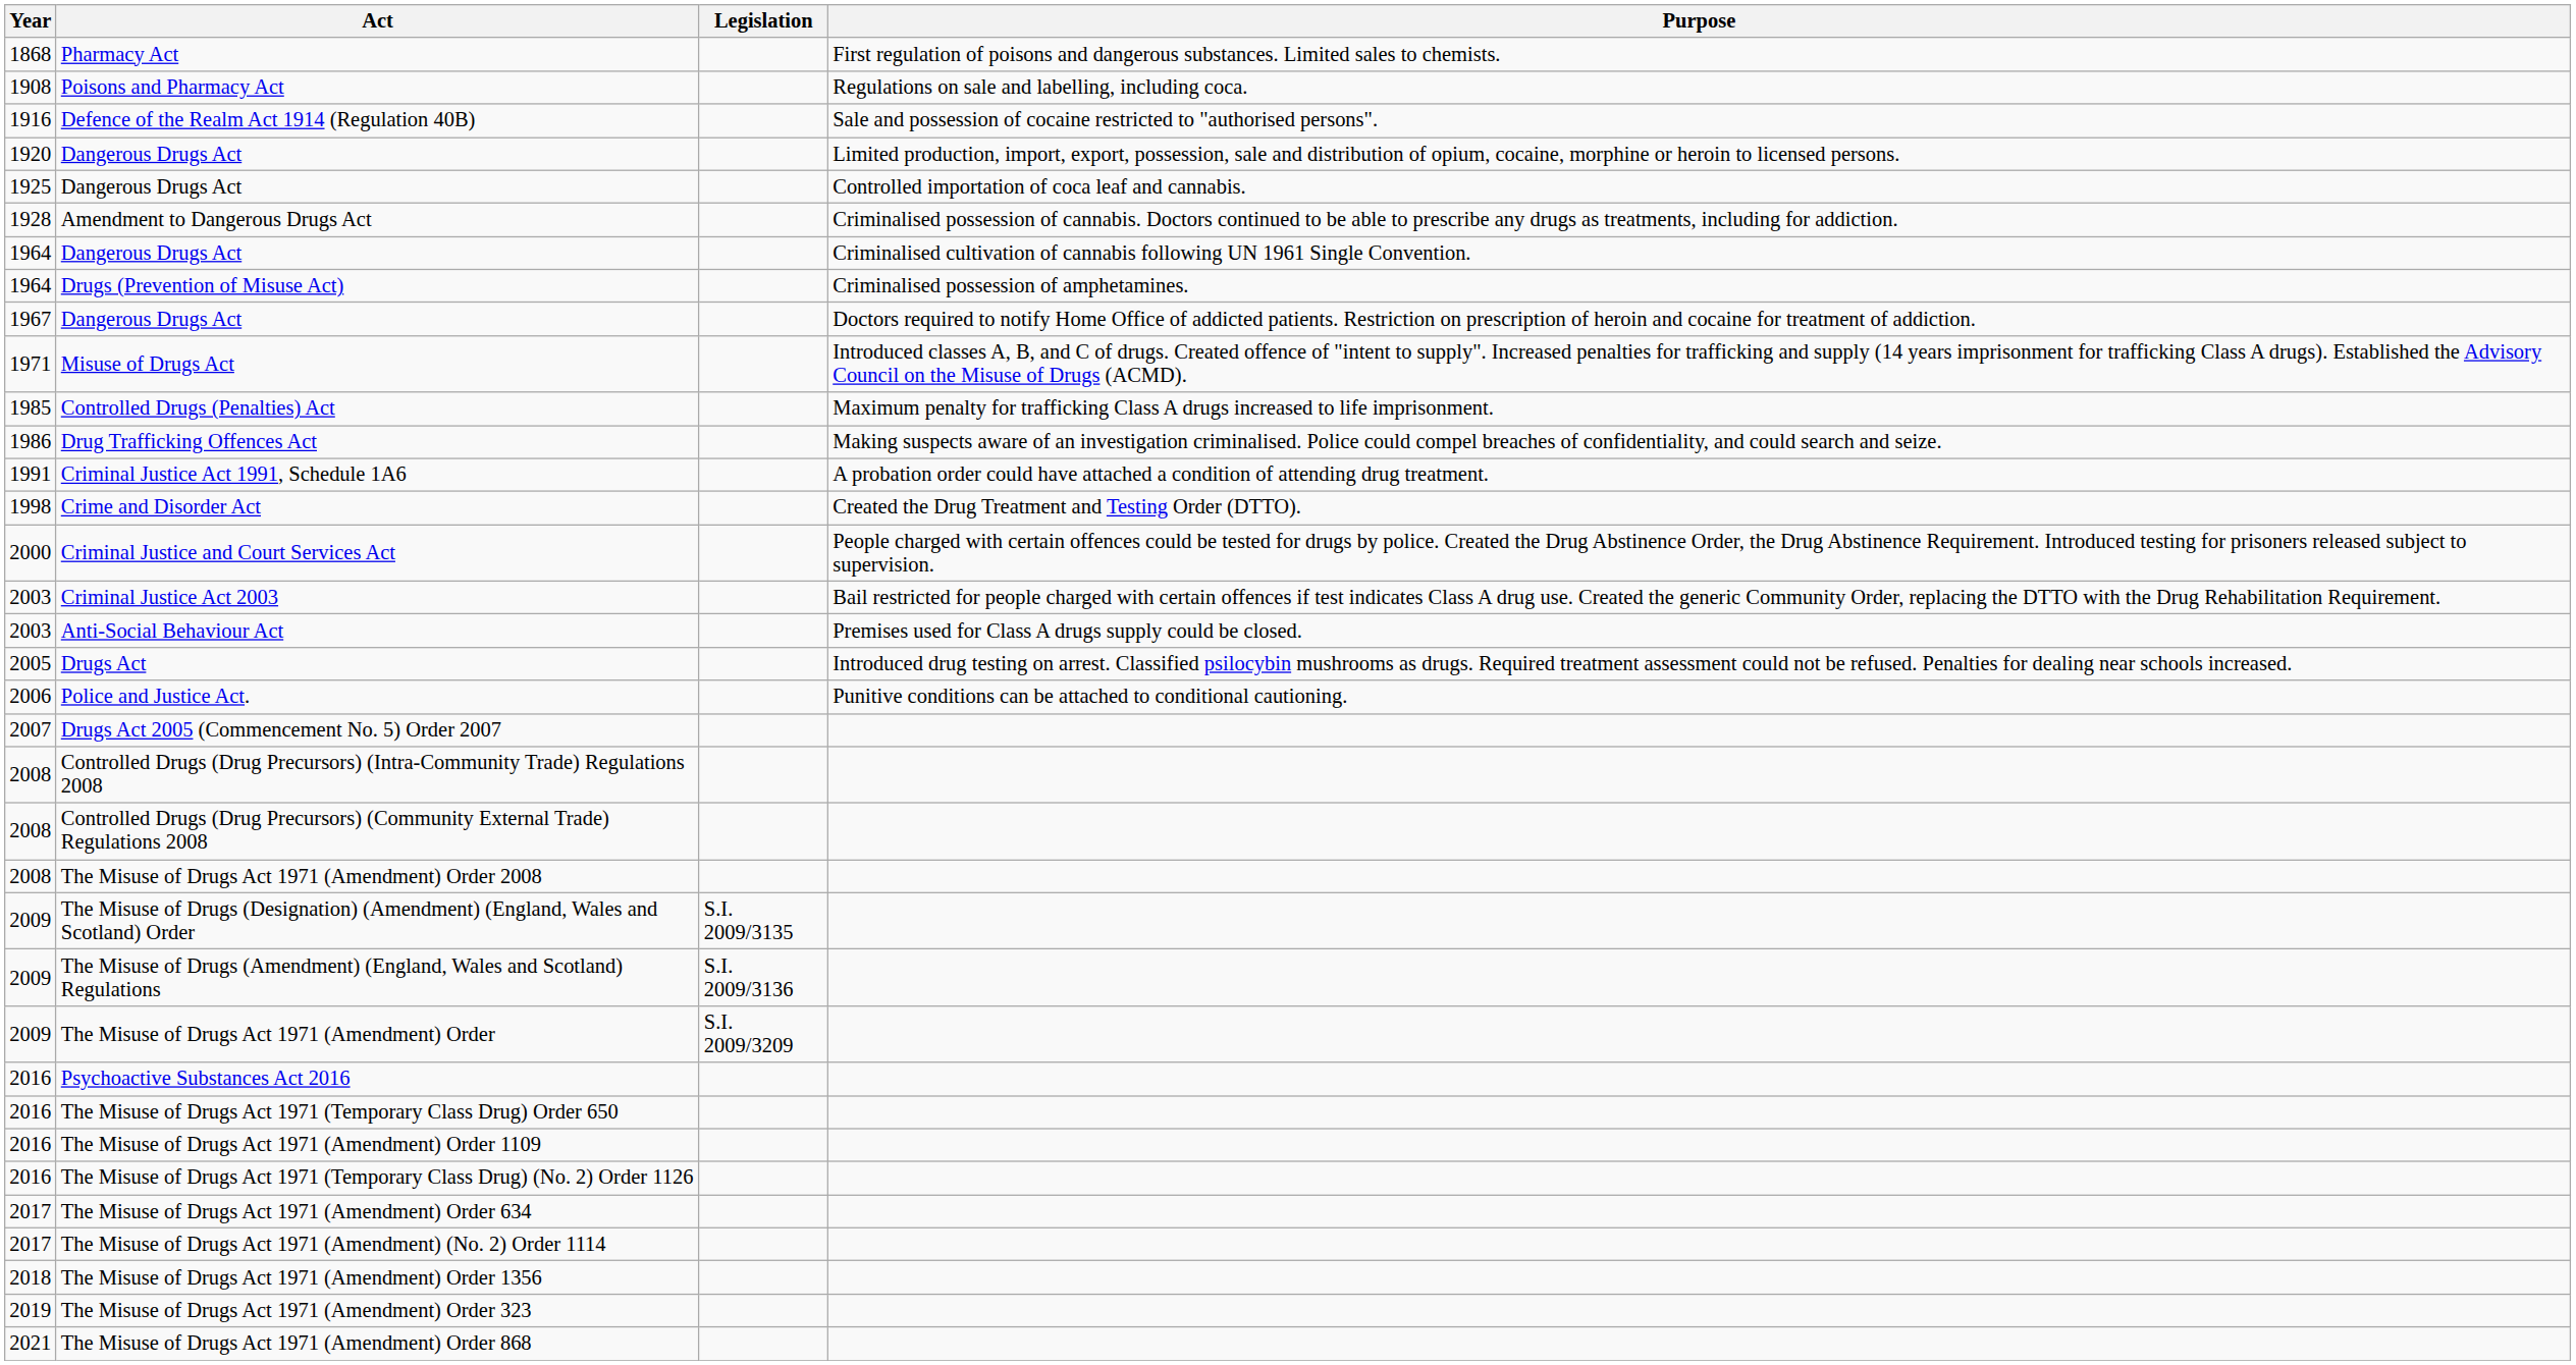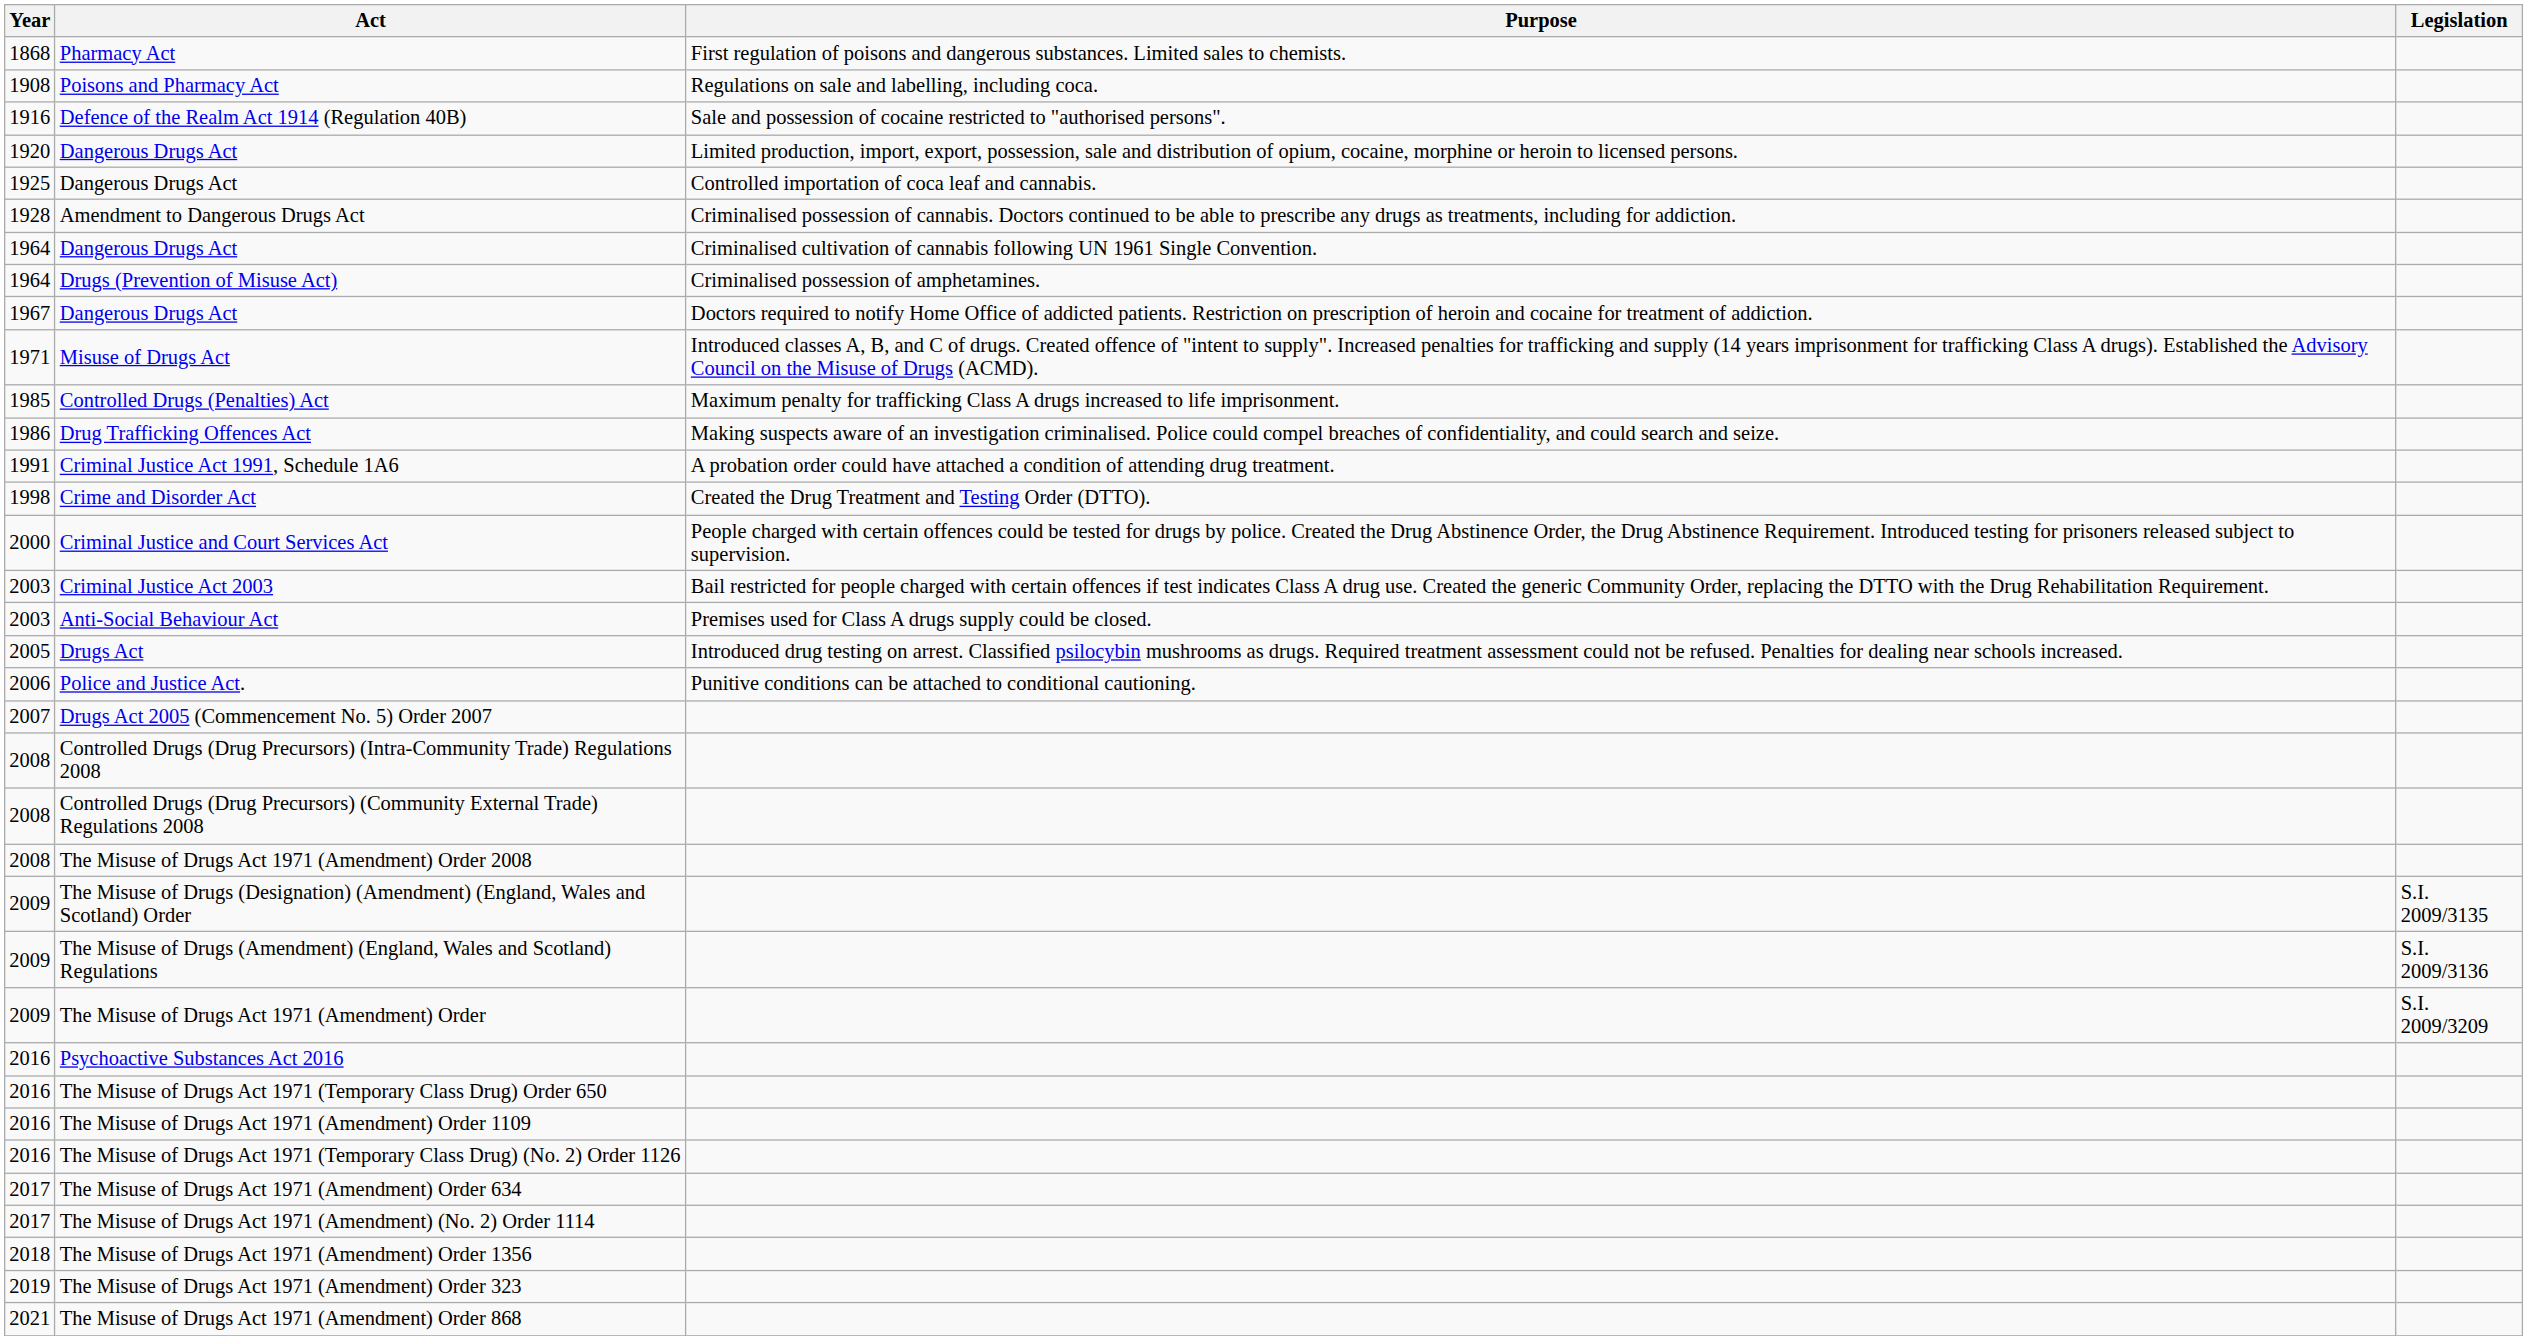 <table class="wikitable sortable">
 <tr>
 <th>Year</th>
 <th>Act</th>
+<th class=unsortable>Purpose</th>
 <th class=unsortable>Legislation</th>
-<th class=unsortable>Purpose</th>
 </tr>
 <tr>
 <td>1868</td>
 <td><a href='#'>Pharmacy Act</a></td>
+<td>First regulation of poisons and dangerous substances. Limited sales to chemists.</td>
 <td></td>
-<td>First regulation of poisons and dangerous substances. Limited sales to chemists.</td>
 </tr>
 <tr>
 <td>1908</td>
 <td><a href='#'>Poisons and Pharmacy Act</a></td>
+<td>Regulations on sale and labelling, including coca.</td>
 <td></td>
-<td>Regulations on sale and labelling, including coca.</td>
 </tr>
 <tr>
 <td>1916</td>
 <td><a href='#'>Defence of the Realm Act 1914</a> (Regulation 40B)</td>
+<td>Sale and possession of cocaine restricted to "authorised persons".</td>
 <td></td>
-<td>Sale and possession of cocaine restricted to "authorised persons".</td>
 </tr>
 <tr>
 <td>1920</td>
 <td><a href='#'>Dangerous Drugs Act</a></td>
+<td>Limited production, import, export, possession, sale and distribution of opium, cocaine, morphine or heroin to licensed persons.</td>
 <td></td>
-<td>Limited production, import, export, possession, sale and distribution of opium, cocaine, morphine or heroin to licensed persons.</td>
 </tr>
 <tr>
 <td>1925</td>
 <td>Dangerous Drugs Act</td>
+<td>Controlled importation of coca leaf and cannabis.</td>
 <td></td>
-<td>Controlled importation of coca leaf and cannabis.</td>
 </tr>
 <tr>
 <td>1928</td>
 <td>Amendment to Dangerous Drugs Act</td>
+<td>Criminalised possession of cannabis. Doctors continued to be able to prescribe any drugs as treatments, including for addiction.</td>
 <td></td>
-<td>Criminalised possession of cannabis. Doctors continued to be able to prescribe any drugs as treatments, including for addiction.</td>
 </tr>
 <tr>
 <td>1964</td>
 <td><a href='#'>Dangerous Drugs Act</a></td>
+<td>Criminalised cultivation of cannabis following UN 1961 Single Convention.</td>
 <td></td>
-<td>Criminalised cultivation of cannabis following UN 1961 Single Convention.</td>
 </tr>
 <tr>
 <td>1964</td>
 <td><a href='#'>Drugs (Prevention of Misuse Act)</a></td>
+<td>Criminalised possession of amphetamines.</td>
 <td></td>
-<td>Criminalised possession of amphetamines.</td>
 </tr>
 <tr>
 <td>1967</td>
 <td><a href='#'>Dangerous Drugs Act</a></td>
+<td>Doctors required to notify Home Office of addicted patients. Restriction on prescription of heroin and cocaine for treatment of addiction.</td>
 <td></td>
-<td>Doctors required to notify Home Office of addicted patients. Restriction on prescription of heroin and cocaine for treatment of addiction.</td>
 </tr>
 <tr>
 <td>1971</td>
 <td><a href='#'>Misuse of Drugs Act</a></td>
+<td>Introduced classes A, B, and C of drugs. Created offence of "intent to supply". Increased penalties for trafficking and supply (14 years imprisonment for trafficking Class A drugs). Established the <a href='#'>Advisory Council on the Misuse of Drugs</a> (ACMD).</td>
 <td></td>
-<td>Introduced classes A, B, and C of drugs. Created offence of "intent to supply". Increased penalties for trafficking and supply (14 years imprisonment for trafficking Class A drugs). Established the <a href='#'>Advisory Council on the Misuse of Drugs</a> (ACMD).</td>
 </tr>
 <tr>
 <td>1985</td>
 <td><a href='#'>Controlled Drugs (Penalties) Act</a></td>
+<td>Maximum penalty for trafficking Class A drugs increased to life imprisonment.</td>
 <td></td>
-<td>Maximum penalty for trafficking Class A drugs increased to life imprisonment.</td>
 </tr>
 <tr>
 <td>1986</td>
 <td><a href='#'>Drug Trafficking Offences Act</a></td>
+<td>Making suspects aware of an investigation criminalised. Police could compel breaches of confidentiality, and could search and seize.</td>
 <td></td>
-<td>Making suspects aware of an investigation criminalised. Police could compel breaches of confidentiality, and could search and seize.</td>
 </tr>
 <tr>
 <td>1991</td>
 <td><a href='#'>Criminal Justice Act 1991</a>, Schedule 1A6</td>
+<td>A probation order could have attached a condition of attending drug treatment.</td>
 <td></td>
-<td>A probation order could have attached a condition of attending drug treatment.</td>
 </tr>
 <tr>
 <td>1998</td>
 <td><a href='#'>Crime and Disorder Act</a></td>
+<td>Created the Drug Treatment and <a href='#'>Testing</a> Order (DTTO).</td>
 <td></td>
-<td>Created the Drug Treatment and <a href='#'>Testing</a> Order (DTTO).</td>
 </tr>
 <tr>
 <td>2000</td>
 <td><a href='#'>Criminal Justice and Court Services Act</a></td>
+<td>People charged with certain offences could be tested for drugs by police. Created the Drug Abstinence Order, the Drug Abstinence Requirement. Introduced testing for prisoners released subject to supervision.</td>
 <td></td>
-<td>People charged with certain offences could be tested for drugs by police. Created the Drug Abstinence Order, the Drug Abstinence Requirement. Introduced testing for prisoners released subject to supervision.</td>
 </tr>
 <tr>
 <td>2003</td>
 <td><a href='#'>Criminal Justice Act 2003</a></td>
+<td>Bail restricted for people charged with certain offences if test indicates Class A drug use. Created the generic Community Order, replacing the DTTO with the Drug Rehabilitation Requirement.</td>
 <td></td>
-<td>Bail restricted for people charged with certain offences if test indicates Class A drug use. Created the generic Community Order, replacing the DTTO with the Drug Rehabilitation Requirement.</td>
 </tr>
 <tr>
 <td>2003</td>
 <td><a href='#'>Anti-Social Behaviour Act</a></td>
+<td>Premises used for Class A drugs supply could be closed.</td>
 <td></td>
-<td>Premises used for Class A drugs supply could be closed.</td>
 </tr>
 <tr>
 <td>2005</td>
 <td><a href='#'>Drugs Act</a></td>
+<td>Introduced drug testing on arrest. Classified <a href='#'>psilocybin</a> mushrooms as drugs. Required treatment assessment could not be refused. Penalties for dealing near schools increased.</td>
 <td></td>
-<td>Introduced drug testing on arrest. Classified <a href='#'>psilocybin</a> mushrooms as drugs. Required treatment assessment could not be refused. Penalties for dealing near schools increased.</td>
 </tr>
 <tr>
 <td>2006</td>
 <td><a href='#'>Police and Justice Act</a>.</td>
+<td>Punitive conditions can be attached to conditional cautioning.</td>
 <td></td>
-<td>Punitive conditions can be attached to conditional cautioning.</td>
 </tr>
 <tr>
 <td>2007</td>
 <td><a href='#'>Drugs Act 2005</a> (Commencement No. 5) Order 2007</td>
 <td></td>
 <td></td>
 </tr>
 <tr>
 <td>2008</td>
 <td>Controlled Drugs (Drug Precursors) (Intra-Community Trade) Regulations 2008</td>
 <td></td>
 <td></td>
 </tr>
 <tr>
 <td>2008</td>
 <td>Controlled Drugs (Drug Precursors) (Community External Trade) Regulations 2008</td>
 <td></td>
 <td></td>
 </tr>
 <tr>
 <td>2008</td>
 <td>The Misuse of Drugs Act 1971 (Amendment) Order 2008</td>
 <td></td>
 <td></td>
 </tr>
 <tr>
 <td>2009</td>
 <td>The Misuse of Drugs (Designation) (Amendment) (England, Wales and Scotland) Order</td>
+<td></td>
 <td>S.I. 2009/3135</td>
-<td></td>
 </tr>
 <tr>
 <td>2009</td>
 <td>The Misuse of Drugs (Amendment) (England, Wales and Scotland) Regulations</td>
+<td></td>
 <td>S.I. 2009/3136</td>
-<td></td>
 </tr>
 <tr>
 <td>2009</td>
 <td>The Misuse of Drugs Act 1971 (Amendment) Order</td>
+<td></td>
 <td>S.I. 2009/3209</td>
-<td></td>
 </tr>
 <tr>
 <td>2016</td>
 <td><a href='#'>Psychoactive Substances Act 2016</a></td>
 <td></td>
 <td></td>
 </tr>
 <tr>
 <td>2016</td>
 <td>The Misuse of Drugs Act 1971 (Temporary Class Drug) Order 650</td>
 <td></td>
 <td></td>
 </tr>
 <tr>
 <td>2016</td>
 <td>The Misuse of Drugs Act 1971 (Amendment) Order 1109</td>
 <td></td>
 <td></td>
 </tr>
 <tr>
 <td>2016</td>
 <td>The Misuse of Drugs Act 1971 (Temporary Class Drug) (No. 2) Order 1126</td>
 <td></td>
 <td></td>
 </tr>
 <tr>
 <td>2017</td>
 <td>The Misuse of Drugs Act 1971 (Amendment) Order 634</td>
 <td></td>
 <td></td>
 </tr>
 <tr>
 <td>2017</td>
 <td>The Misuse of Drugs Act 1971 (Amendment) (No. 2) Order 1114</td>
 <td></td>
 <td></td>
 </tr>
 <tr>
 <td>2018</td>
 <td>The Misuse of Drugs Act 1971 (Amendment) Order 1356</td>
 <td></td>
 <td></td>
 </tr>
 <tr>
 <td>2019</td>
 <td>The Misuse of Drugs Act 1971 (Amendment) Order 323</td>
 <td></td>
 <td></td>
 </tr>
 <tr>
 <td>2021</td>
 <td>The Misuse of Drugs Act 1971 (Amendment) Order 868</td>
 <td></td>
 <td></td>
 </tr>
 </table>
